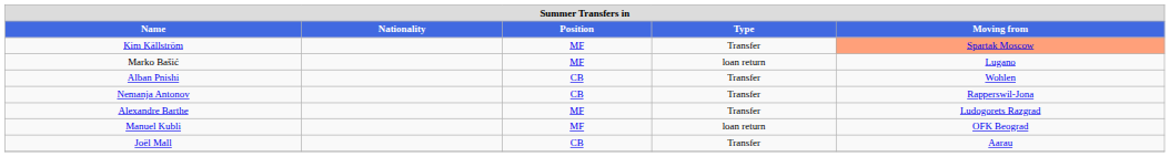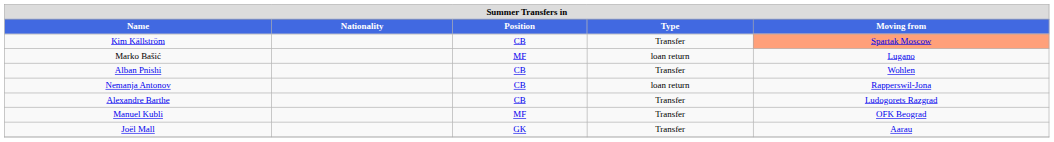 <table class="wikitable"  style="text-align:center; font-size:90%; width:85%;">
 <tr>
 <th colspan="11"  style="background:#dcdcdc; text-align:center;">Summer Transfers in</th>
 </tr>
 <tr>
 <th style="background:#4169E1; color:white; text-align:center;">Name</th>
 <th style="background:#4169E1; color:white; text-align:center;">Nationality</th>
 <th style="background:#4169E1; color:white; text-align:center;">Position</th>
 <th style="background:#4169E1; color:white; text-align:center;">Type</th>
 <th style="background:#4169E1; color:white; text-align:center;">Moving from</th>
 </tr>
 <tr>
 <td><a href='#'>Kim Källström</a></td>
 <td></td>
-<td><a href='#'>MF</a></td>
+<td><a href='#'>CB</a></td>
 <td>Transfer</td>
 <td style="background: lightsalmon;"> <a href='#'>Spartak Moscow</a></td>
 </tr>
 <tr>
 <td>Marko Bašić</td>
 <td></td>
 <td><a href='#'>MF</a></td>
 <td>loan return</td>
 <td> <a href='#'>Lugano</a></td>
 </tr>
 <tr>
 <td><a href='#'>Alban Pnishi</a></td>
 <td></td>
 <td><a href='#'>CB</a></td>
 <td>Transfer</td>
 <td> <a href='#'>Wohlen</a></td>
 </tr>
 <tr>
 <td><a href='#'>Nemanja Antonov</a></td>
 <td></td>
 <td><a href='#'>CB</a></td>
-<td>Transfer</td>
+<td>loan return</td>
 <td> <a href='#'>Rapperswil-Jona</a></td>
 </tr>
 <tr>
 <td><a href='#'>Alexandre Barthe</a></td>
 <td></td>
-<td><a href='#'>MF</a></td>
+<td><a href='#'>CB</a></td>
 <td>Transfer</td>
 <td> <a href='#'>Ludogorets Razgrad</a></td>
 </tr>
 <tr>
 <td><a href='#'>Manuel Kubli</a></td>
 <td></td>
 <td><a href='#'>MF</a></td>
-<td>loan return</td>
+<td>Transfer</td>
 <td> <a href='#'>OFK Beograd</a></td>
 </tr>
 <tr>
 <td><a href='#'>Joël Mall</a></td>
 <td></td>
-<td><a href='#'>CB</a></td>
+<td><a href='#'>GK</a></td>
 <td>Transfer</td>
 <td> <a href='#'>Aarau</a></td>
 </tr>
 <tr>
 </tr>
 </table>
